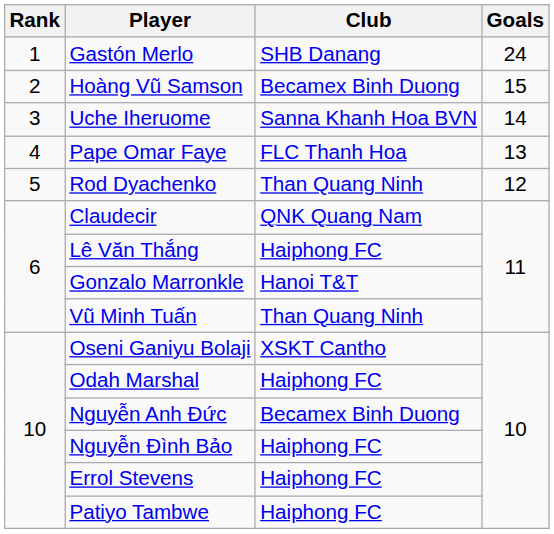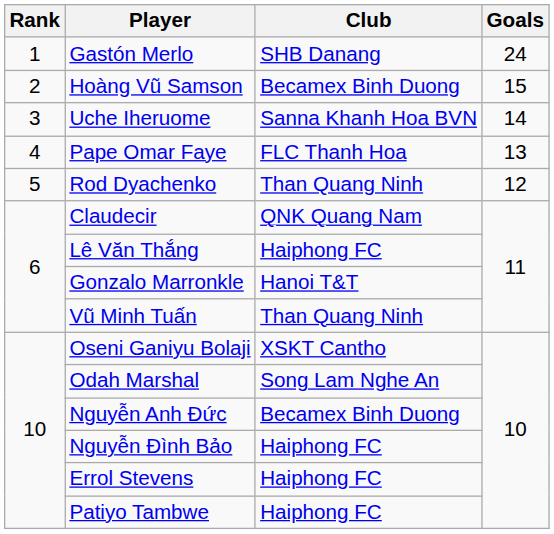 <table class="wikitable" style="text-align:center;">
 <tr>
 <th>Rank</th>
 <th>Player</th>
 <th>Club</th>
 <th>Goals</th>
 </tr>
 <tr>
 <td>1</td>
 <td align="left"> <a href='#'>Gastón Merlo</a></td>
 <td align="left"><a href='#'>SHB Danang</a></td>
 <td>24</td>
 </tr>
 <tr>
 <td>2</td>
 <td align="left"> <a href='#'>Hoàng Vũ Samson</a></td>
 <td align="left"><a href='#'>Becamex Binh Duong</a></td>
 <td>15</td>
 </tr>
 <tr>
 <td>3</td>
 <td align="left"> <a href='#'>Uche Iheruome</a></td>
 <td align="left"><a href='#'>Sanna Khanh Hoa BVN</a></td>
 <td>14</td>
 </tr>
 <tr>
 <td>4</td>
 <td align="left"> <a href='#'>Pape Omar Faye</a></td>
 <td align="left"><a href='#'>FLC Thanh Hoa</a></td>
 <td>13</td>
 </tr>
 <tr>
 <td>5</td>
 <td align="left"> <a href='#'>Rod Dyachenko</a></td>
 <td align="left"><a href='#'>Than Quang Ninh</a></td>
 <td>12</td>
 </tr>
 <tr>
 <td rowspan=4>6</td>
 <td align="left"> <a href='#'>Claudecir</a></td>
 <td align="left"><a href='#'>QNK Quang Nam</a></td>
 <td rowspan=4>11</td>
 </tr>
 <tr>
 <td align="left"> <a href='#'>Lê Văn Thắng</a></td>
 <td align="left"><a href='#'>Haiphong FC</a></td>
 </tr>
 <tr>
 <td align="left"> <a href='#'>Gonzalo Marronkle</a></td>
 <td align="left"><a href='#'>Hanoi T&T</a></td>
 </tr>
 <tr>
 <td align="left"> <a href='#'>Vũ Minh Tuấn</a></td>
 <td align="left"><a href='#'>Than Quang Ninh</a></td>
 </tr>
 <tr>
 <td rowspan=6>10</td>
 <td align="left"> <a href='#'>Oseni Ganiyu Bolaji</a></td>
 <td align="left"><a href='#'>XSKT Cantho</a></td>
 <td rowspan=6>10</td>
 </tr>
 <tr>
 <td align="left"> <a href='#'>Odah Marshal</a></td>
-<td align="left"><a href='#'>Haiphong FC</a></td>
+<td align="left"><a href='#'>Song Lam Nghe An</a></td>
 </tr>
 <tr>
 <td align="left"> <a href='#'>Nguyễn Anh Đức</a></td>
 <td align="left"><a href='#'>Becamex Binh Duong</a></td>
 </tr>
 <tr>
 <td align="left"> <a href='#'>Nguyễn Đình Bảo</a></td>
 <td align="left"><a href='#'>Haiphong FC</a></td>
 </tr>
 <tr>
 <td align="left"> <a href='#'>Errol Stevens</a></td>
 <td align="left"><a href='#'>Haiphong FC</a></td>
 </tr>
 <tr>
 <td align="left"> <a href='#'>Patiyo Tambwe</a></td>
 <td align="left"><a href='#'>Haiphong FC</a></td>
 </tr>
 </table>
